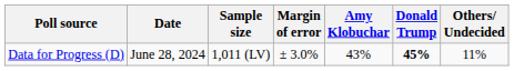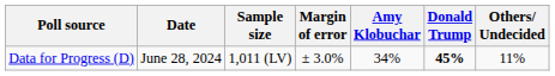 <table class="wikitable sortable mw-datatable" style="text-align:center;font-size:90%;line-height:17px">
 <tr>
 <th>Poll source</th>
 <th>Date</th>
 <th>Sample<br>size</th>
 <th>Margin<br>of error</th>
 <th class="unsortable"><a href='#'>Amy<br>Klobuchar</a><br><small></small></th>
 <th class="unsortable"><a href='#'>Donald<br>Trump</a><br><small></small></th>
 <th class="unsortable">Others/<br>Undecided</th>
 </tr>
 <tr>
 <td><a href='#'>Data for Progress (D)</a></td>
 <td>June 28, 2024</td>
 <td>1,011 (LV)</td>
 <td>± 3.0%</td>
-<td>43%</td>
+<td>34%</td>
 <td><strong>45%</strong></td>
 <td>11%</td>
 </tr>
 </table>
